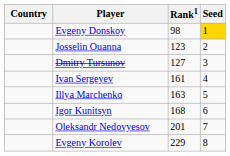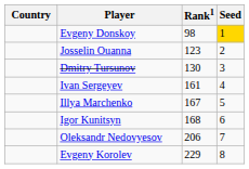 <table class="sortable wikitable">
 <tr>
 <th width="70">Country</th>
 <th width="175">Player</th>
 <th>Rank<sup>1</sup></th>
 <th>Seed</th>
 </tr>
 <tr>
 <td></td>
 <td><a href='#'>Evgeny Donskoy</a></td>
 <td>98</td>
 <td style="background: gold;">1</td>
 </tr>
 <tr>
 <td></td>
 <td><a href='#'>Josselin Ouanna</a></td>
 <td>123</td>
 <td>2</td>
 </tr>
 <tr>
 <td></td>
 <td><s><a href='#'>Dmitry Tursunov</a></s></td>
-<td>127</td>
+<td>130</td>
 <td>3</td>
 </tr>
 <tr>
 <td></td>
 <td><a href='#'>Ivan Sergeyev</a></td>
 <td>161</td>
 <td>4</td>
 </tr>
 <tr>
 <td></td>
 <td><a href='#'>Illya Marchenko</a></td>
-<td>163</td>
+<td>167</td>
 <td>5</td>
 </tr>
 <tr>
 <td></td>
 <td><a href='#'>Igor Kunitsyn</a></td>
 <td>168</td>
 <td>6</td>
 </tr>
 <tr>
 <td></td>
 <td><a href='#'>Oleksandr Nedovyesov</a></td>
-<td>201</td>
+<td>206</td>
 <td>7</td>
 </tr>
 <tr>
 <td></td>
 <td><a href='#'>Evgeny Korolev</a></td>
 <td>229</td>
 <td>8</td>
 </tr>
 </table>
